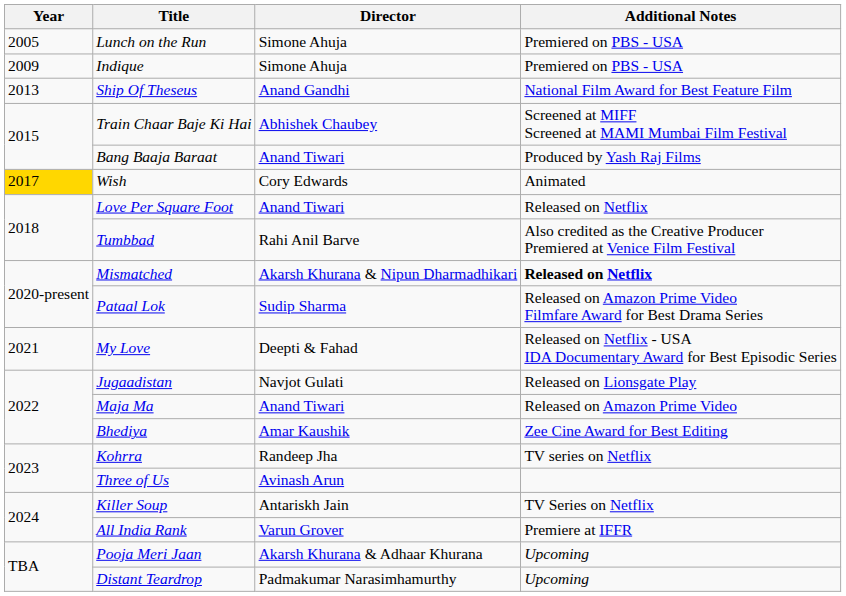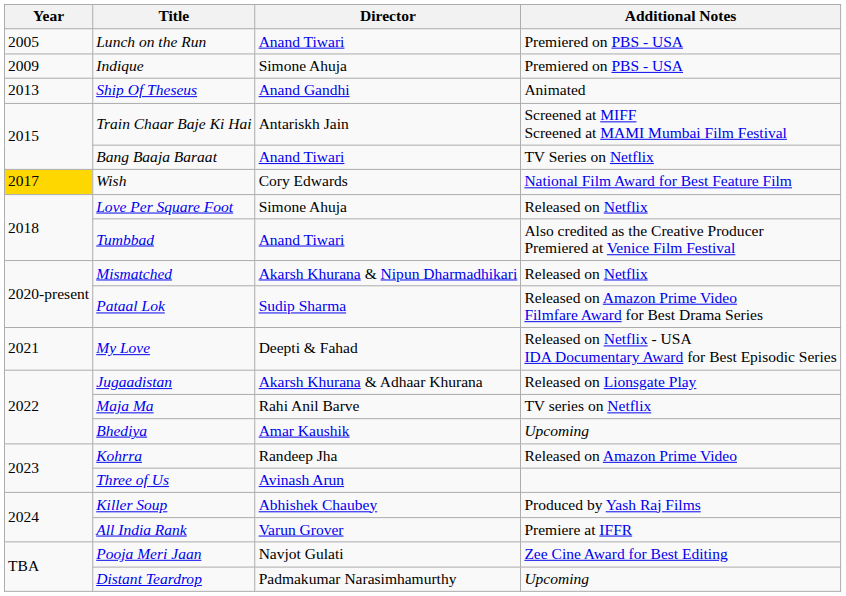 <table class="wikitable">
 <tr>
 <th>Year</th>
 <th>Title</th>
 <th>Director</th>
 <th>Additional Notes</th>
 </tr>
 <tr>
 <td>2005</td>
 <td><em>Lunch on the Run</em></td>
-<td>Simone Ahuja</td>
+<td><a href='#'>Anand Tiwari</a></td>
 <td>Premiered on <a href='#'>PBS - USA</a></td>
 </tr>
 <tr>
 <td>2009</td>
 <td><em>Indique</em></td>
 <td>Simone Ahuja</td>
 <td>Premiered on <a href='#'>PBS - USA</a></td>
 </tr>
 <tr>
 <td>2013</td>
 <td><a href='#'><em>Ship Of Theseus</em></a></td>
 <td><a href='#'>Anand Gandhi</a></td>
-<td><a href='#'>National Film Award for Best Feature Film</a></td>
+<td>Animated</td>
 </tr>
 <tr>
 <td rowspan="2">2015</td>
 <td><em>Train Chaar Baje Ki Hai</em></td>
-<td><a href='#'>Abhishek Chaubey</a></td>
+<td>Antariskh Jain</td>
 <td>Screened at <a href='#'>MIFF</a><br>Screened at <a href='#'>MAMI Mumbai Film Festival</a></td>
 </tr>
 <tr>
 <td><em>Bang Baaja Baraat</em></td>
 <td><a href='#'>Anand Tiwari</a></td>
-<td>Produced by <a href='#'>Yash Raj Films</a></td>
+<td>TV Series on <a href='#'>Netflix</a></td>
 </tr>
 <tr>
 <td style="background: gold;">2017</td>
 <td><em>Wish</em></td>
 <td>Cory Edwards</td>
-<td>Animated</td>
+<td><a href='#'>National Film Award for Best Feature Film</a></td>
 </tr>
 <tr>
 <td rowspan="2">2018</td>
 <td><a href='#'><em>Love Per Square Foot</em></a></td>
-<td><a href='#'>Anand Tiwari</a></td>
+<td>Simone Ahuja</td>
 <td>Released on <a href='#'>Netflix</a></td>
 </tr>
 <tr>
 <td><em><a href='#'>Tumbbad</a></em></td>
-<td>Rahi Anil Barve</td>
+<td><a href='#'>Anand Tiwari</a></td>
 <td>Also credited as the Creative Producer<br>Premiered at <a href='#'>Venice Film Festival</a></td>
 </tr>
 <tr>
 <td rowspan="2">2020-present</td>
 <td><em><a href='#'>Mismatched</a></em></td>
 <td><a href='#'>Akarsh Khurana</a> & <a href='#'>Nipun Dharmadhikari</a></td>
-<td><strong>Released on <a href='#'>Netflix</a></strong></td>
+<td>Released on <a href='#'>Netflix</a></td>
 </tr>
 <tr>
 <td><a href='#'><em>Pataal Lok</em></a></td>
 <td><a href='#'>Sudip Sharma</a></td>
 <td>Released on <a href='#'>Amazon Prime Video</a><br><a href='#'>Filmfare Award</a> for Best Drama Series</td>
 </tr>
 <tr>
 <td>2021</td>
 <td><a href='#'><em>My Love</em></a></td>
 <td>Deepti & Fahad</td>
 <td>Released on <a href='#'>Netflix</a> - USA<br><a href='#'>IDA Documentary Award</a> for Best Episodic Series</td>
 </tr>
 <tr>
 <td rowspan="3">2022</td>
 <td><em><a href='#'>Jugaadistan</a></em></td>
-<td>Navjot Gulati</td>
+<td><a href='#'>Akarsh Khurana</a> & Adhaar Khurana</td>
 <td>Released on <a href='#'>Lionsgate Play</a></td>
 </tr>
 <tr>
 <td><em><a href='#'>Maja Ma</a></em></td>
-<td><a href='#'>Anand Tiwari</a></td>
-<td>Released on <a href='#'>Amazon Prime Video</a></td>
+<td>Rahi Anil Barve</td>
+<td>TV series on <a href='#'>Netflix</a></td>
 </tr>
 <tr>
 <td><a href='#'><em>Bhediya</em></a></td>
 <td><a href='#'>Amar Kaushik</a></td>
-<td><a href='#'>Zee Cine Award for Best Editing</a></td>
+<td><em>Upcoming</em></td>
 </tr>
 <tr>
 <td rowspan="2">2023</td>
 <td><em><a href='#'>Kohrra</a></em></td>
 <td>Randeep Jha</td>
-<td>TV series on <a href='#'>Netflix</a></td>
+<td>Released on <a href='#'>Amazon Prime Video</a></td>
 </tr>
 <tr>
 <td><em><a href='#'>Three of Us</a></em></td>
 <td><a href='#'>Avinash Arun</a></td>
 <td></td>
 </tr>
 <tr>
 <td rowspan="2">2024</td>
 <td><em><a href='#'>Killer Soup</a></em></td>
-<td>Antariskh Jain</td>
-<td>TV Series on <a href='#'>Netflix</a></td>
+<td><a href='#'>Abhishek Chaubey</a></td>
+<td>Produced by <a href='#'>Yash Raj Films</a></td>
 </tr>
 <tr>
 <td><em><a href='#'>All India Rank</a></em></td>
 <td><a href='#'>Varun Grover</a></td>
 <td>Premiere at <a href='#'>IFFR</a></td>
 </tr>
 <tr>
 <td rowspan="2">TBA</td>
 <td><em><a href='#'>Pooja Meri Jaan</a></em></td>
-<td><a href='#'>Akarsh Khurana</a> & Adhaar Khurana</td>
-<td><em>Upcoming</em></td>
+<td>Navjot Gulati</td>
+<td><a href='#'>Zee Cine Award for Best Editing</a></td>
 </tr>
 <tr>
 <td><em><a href='#'>Distant Teardrop</a></em></td>
 <td>Padmakumar Narasimhamurthy</td>
 <td><em>Upcoming</em></td>
 </tr>
 </table>
